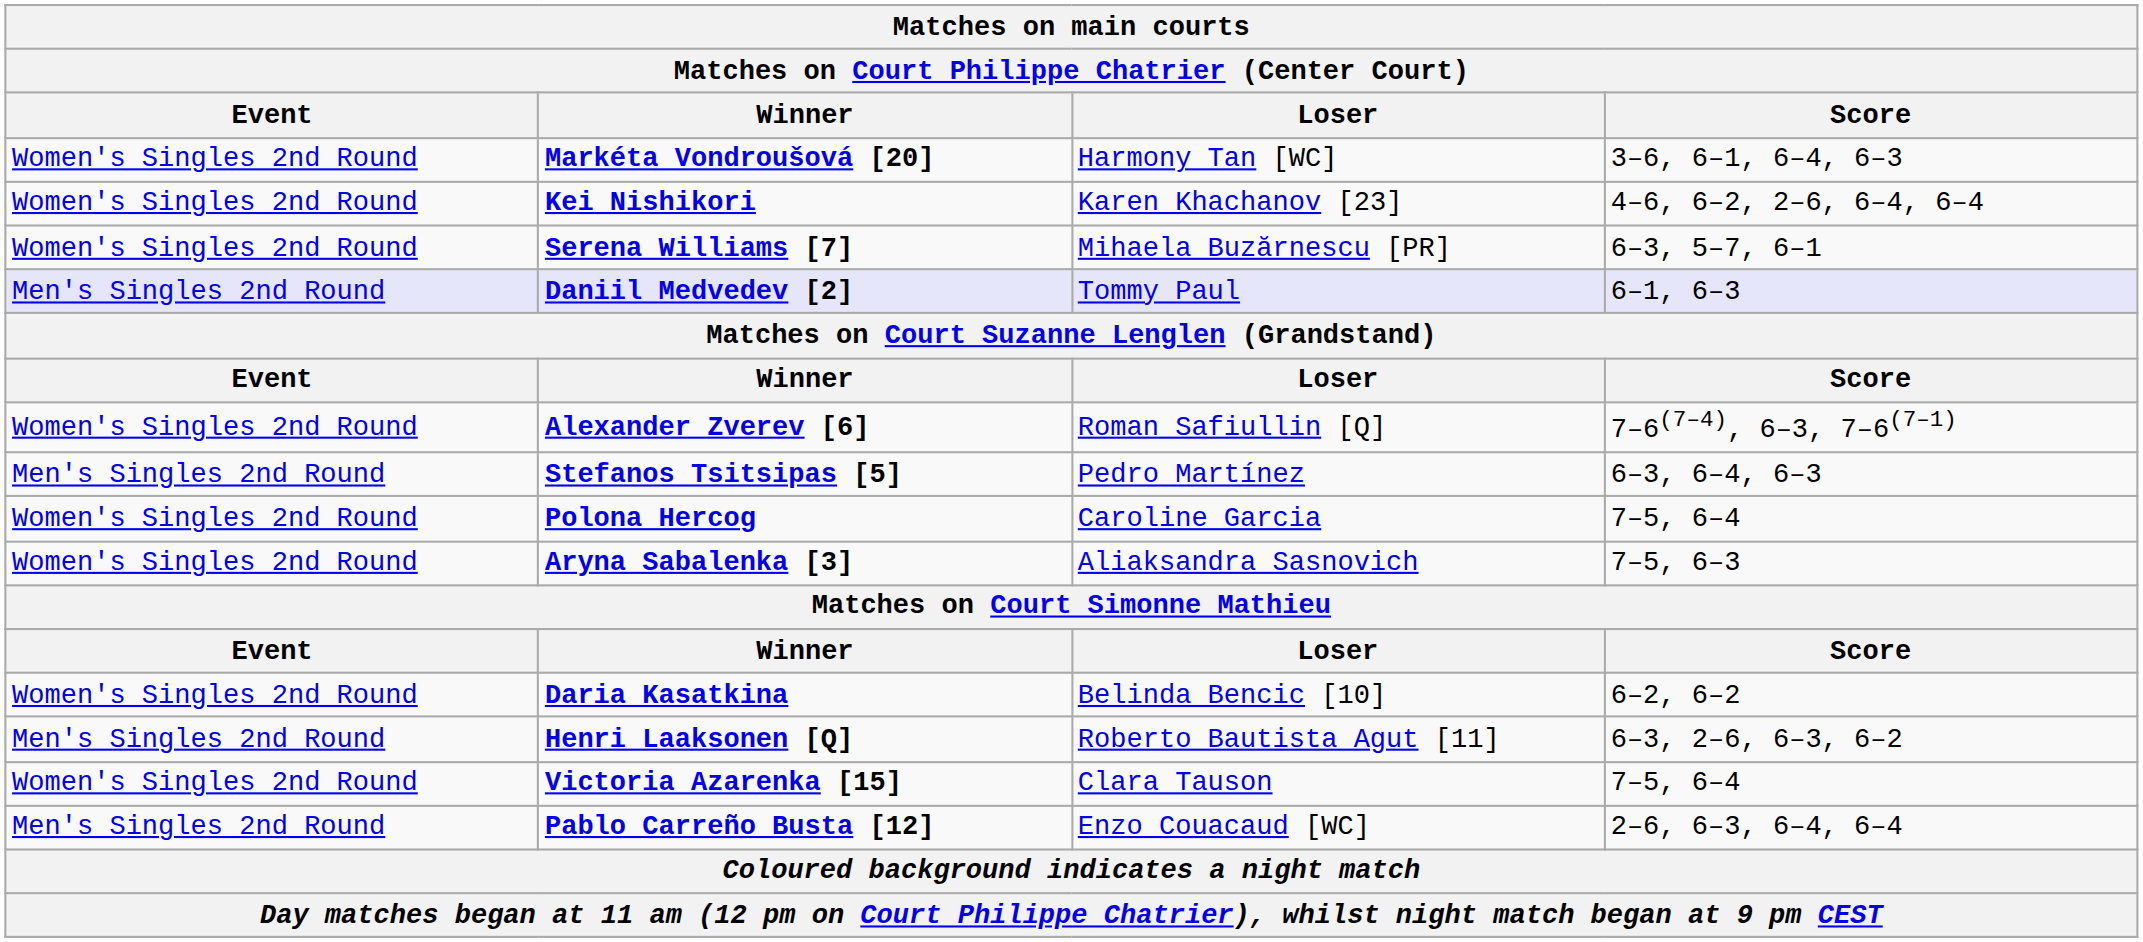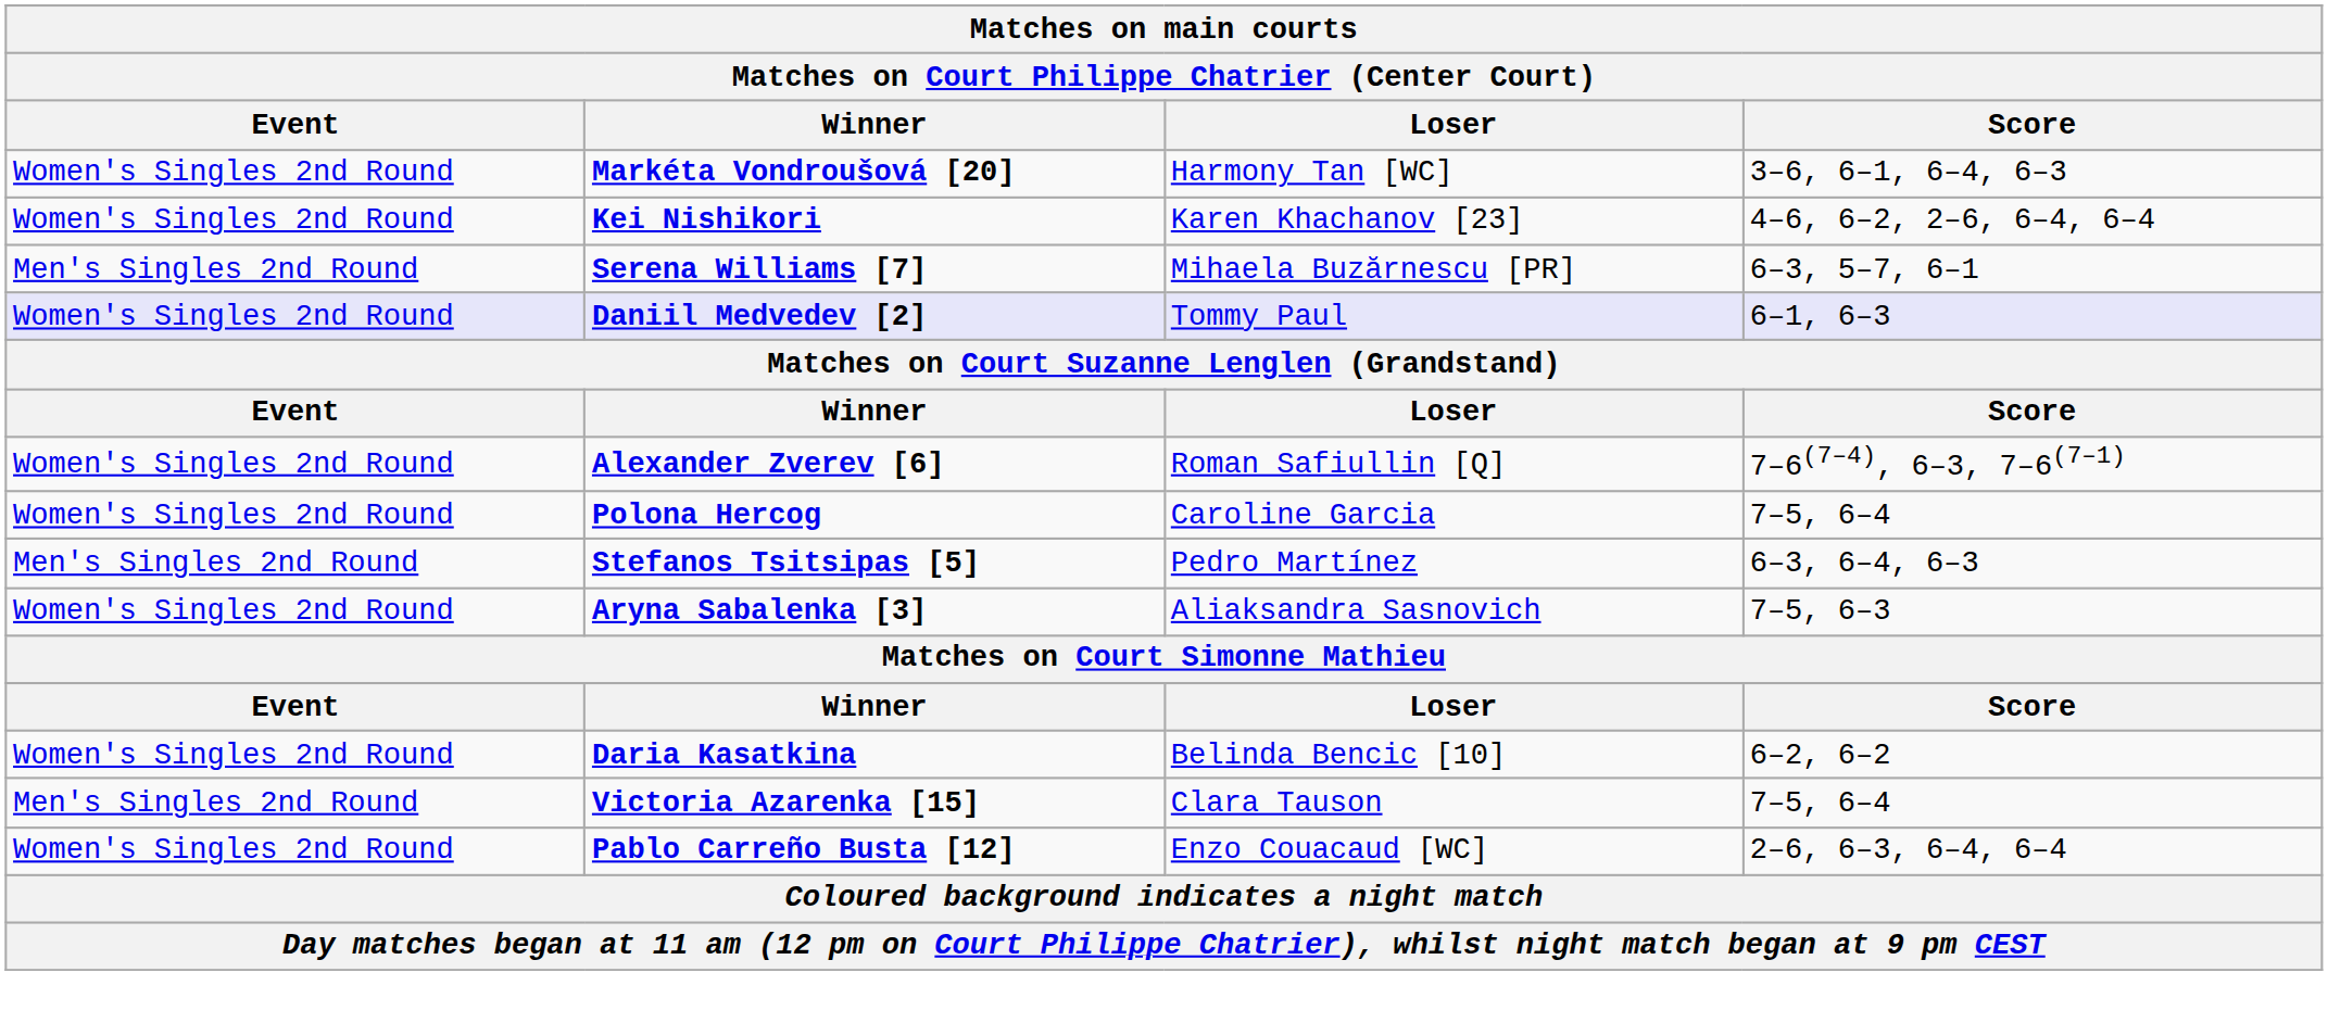 <table class="wikitable" style="margin:auto;">
 <tr>
 <th colspan="4" style="white-space:nowrap">Matches on main courts</th>
 </tr>
 <tr>
 <th colspan="4">Matches on <a href='#'>Court Philippe Chatrier</a> (Center Court)</th>
 </tr>
 <tr>
 <th width="250">Event</th>
 <th width="250">Winner</th>
 <th width="250">Loser</th>
 <th width="250">Score</th>
 </tr>
 <tr>
 <td><a href='#'>Women's Singles 2nd Round</a></td>
 <td><strong> <a href='#'>Markéta Vondroušová</a> [20]</strong></td>
 <td> <a href='#'>Harmony Tan</a> [WC]</td>
 <td>3–6, 6–1, 6–4, 6–3</td>
 </tr>
 <tr>
 <td><a href='#'>Women's Singles 2nd Round</a></td>
 <td><strong> <a href='#'>Kei Nishikori</a></strong></td>
 <td> <a href='#'>Karen Khachanov</a> [23]</td>
 <td>4–6, 6–2, 2–6, 6–4, 6–4</td>
 </tr>
 <tr>
-<td><a href='#'>Women's Singles 2nd Round</a></td>
+<td><a href='#'>Men's Singles 2nd Round</a></td>
 <td><strong> <a href='#'>Serena Williams</a> [7]</strong></td>
 <td> <a href='#'>Mihaela Buzărnescu</a> [PR]</td>
 <td>6–3, 5–7, 6–1</td>
 </tr>
 <tr bgcolor=lavender>
-<td><a href='#'>Men's Singles 2nd Round</a></td>
+<td><a href='#'>Women's Singles 2nd Round</a></td>
 <td><strong> <a href='#'>Daniil Medvedev</a> [2]</strong></td>
 <td> <a href='#'>Tommy Paul</a></td>
 <td>6–1, 6–3</td>
 </tr>
 <tr>
 <th colspan="4">Matches on <a href='#'>Court Suzanne Lenglen</a> (Grandstand)</th>
 </tr>
 <tr>
 <th width="250">Event</th>
 <th width="250">Winner</th>
 <th width="250">Loser</th>
 <th width="250">Score</th>
 </tr>
 <tr>
 <td><a href='#'>Women's Singles 2nd Round</a></td>
 <td><strong> <a href='#'>Alexander Zverev</a> [6]</strong></td>
 <td> <a href='#'>Roman Safiullin</a> [Q]</td>
 <td>7–6<sup>(7–4)</sup>, 6–3, 7–6<sup>(7–1)</sup></td>
 </tr>
 <tr>
+<td><a href='#'>Women's Singles 2nd Round</a></td>
+<td><strong> <a href='#'>Polona Hercog</a></strong></td>
+<td> <a href='#'>Caroline Garcia</a></td>
+<td>7–5, 6–4</td>
+</tr>
+<tr>
 <td><a href='#'>Men's Singles 2nd Round</a></td>
 <td><strong> <a href='#'>Stefanos Tsitsipas</a> [5]</strong></td>
 <td> <a href='#'>Pedro Martínez</a></td>
 <td>6–3, 6–4, 6–3</td>
-</tr>
-<tr>
-<td><a href='#'>Women's Singles 2nd Round</a></td>
-<td><strong> <a href='#'>Polona Hercog</a></strong></td>
-<td> <a href='#'>Caroline Garcia</a></td>
-<td>7–5, 6–4</td>
 </tr>
 <tr>
 <td><a href='#'>Women's Singles 2nd Round</a></td>
 <td><strong> <a href='#'>Aryna Sabalenka</a> [3]</strong></td>
 <td> <a href='#'>Aliaksandra Sasnovich</a></td>
 <td>7–5, 6–3</td>
 </tr>
 <tr>
 <th colspan="4">Matches on <a href='#'>Court Simonne Mathieu</a></th>
 </tr>
 <tr>
 <th width="250">Event</th>
 <th width="250">Winner</th>
 <th width="250">Loser</th>
 <th width="250">Score</th>
 </tr>
 <tr>
 <td><a href='#'>Women's Singles 2nd Round</a></td>
 <td><strong> <a href='#'>Daria Kasatkina</a></strong></td>
 <td> <a href='#'>Belinda Bencic</a> [10]</td>
 <td>6–2, 6–2</td>
 </tr>
 <tr>
 <td><a href='#'>Men's Singles 2nd Round</a></td>
-<td><strong> <a href='#'>Henri Laaksonen</a> [Q]</strong></td>
-<td> <a href='#'>Roberto Bautista Agut</a> [11]</td>
-<td>6–3, 2–6, 6–3, 6–2</td>
-</tr>
-<tr>
-<td><a href='#'>Women's Singles 2nd Round</a></td>
 <td><strong> <a href='#'>Victoria Azarenka</a> [15]</strong></td>
 <td> <a href='#'>Clara Tauson</a></td>
 <td>7–5, 6–4</td>
 </tr>
 <tr>
-<td><a href='#'>Men's Singles 2nd Round</a></td>
+<td><a href='#'>Women's Singles 2nd Round</a></td>
 <td><strong> <a href='#'>Pablo Carreño Busta</a> [12]</strong></td>
 <td> <a href='#'>Enzo Couacaud</a> [WC]</td>
 <td>2–6, 6–3, 6–4, 6–4</td>
 </tr>
 <tr>
 <th colspan=4><em>Coloured background indicates a night match</em></th>
 </tr>
 <tr>
 <th colspan=4><em>Day matches began at 11 am (12 pm on <a href='#'>Court Philippe Chatrier</a>), whilst night match began at 9 pm <a href='#'>CEST</a></em></th>
 </tr>
 </table>
